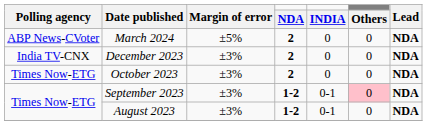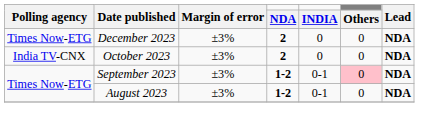 <table class="wikitable sortable" style="text-align:center;font-size:95%;line-height:16px">
 <tr>
 <th rowspan="2">Polling agency</th>
 <th rowspan="2">Date published</th>
 <th rowspan="2">Margin of error</th>
 <td bgcolor=></td>
 <td bgcolor=></td>
 <td bgcolor=grey></td>
 <th rowspan="2">Lead</th>
 </tr>
 <tr>
 <th><a href='#'>NDA</a></th>
 <th><a href='#'>INDIA</a></th>
 <th>Others</th>
 </tr>
 <tr>
-<td><a href='#'>ABP News</a>-<a href='#'>CVoter</a></td>
-<td><em>March 2024</em></td>
-<td>±5%</td>
-<td bgcolor=><strong>2</strong></td>
-<td>0</td>
-<td>0</td>
-<td bgcolor=><strong>NDA</strong></td>
-</tr>
-<tr>
-<td><a href='#'>India TV</a>-CNX</td>
+<td><a href='#'>Times Now</a>-<a href='#'>ETG</a></td>
 <td><em>December 2023</em></td>
 <td>±3%</td>
 <td bgcolor=><strong>2</strong></td>
 <td>0</td>
 <td>0</td>
 <td bgcolor=><strong>NDA</strong></td>
 </tr>
 <tr>
-<td><a href='#'>Times Now</a>-<a href='#'>ETG</a></td>
+<td><a href='#'>India TV</a>-CNX</td>
 <td><em>October 2023</em></td>
 <td>±3%</td>
 <td bgcolor=><strong>2</strong></td>
 <td>0</td>
 <td>0</td>
 <td bgcolor=><strong>NDA</strong></td>
 </tr>
 <tr>
 <td rowspan="2"><a href='#'>Times Now</a>-<a href='#'>ETG</a></td>
 <td><em>September 2023</em></td>
 <td>±3%</td>
 <td bgcolor=><strong>1-2</strong></td>
 <td>0-1</td>
 <td style="background: pink;">0</td>
 <td bgcolor=><strong>NDA</strong></td>
 </tr>
 <tr>
 <td><em>August 2023</em></td>
 <td>±3%</td>
 <td bgcolor=><strong>1-2</strong></td>
 <td>0-1</td>
 <td>0</td>
 <td bgcolor=><strong>NDA</strong></td>
 </tr>
 <tr>
 </tr>
 </table>
